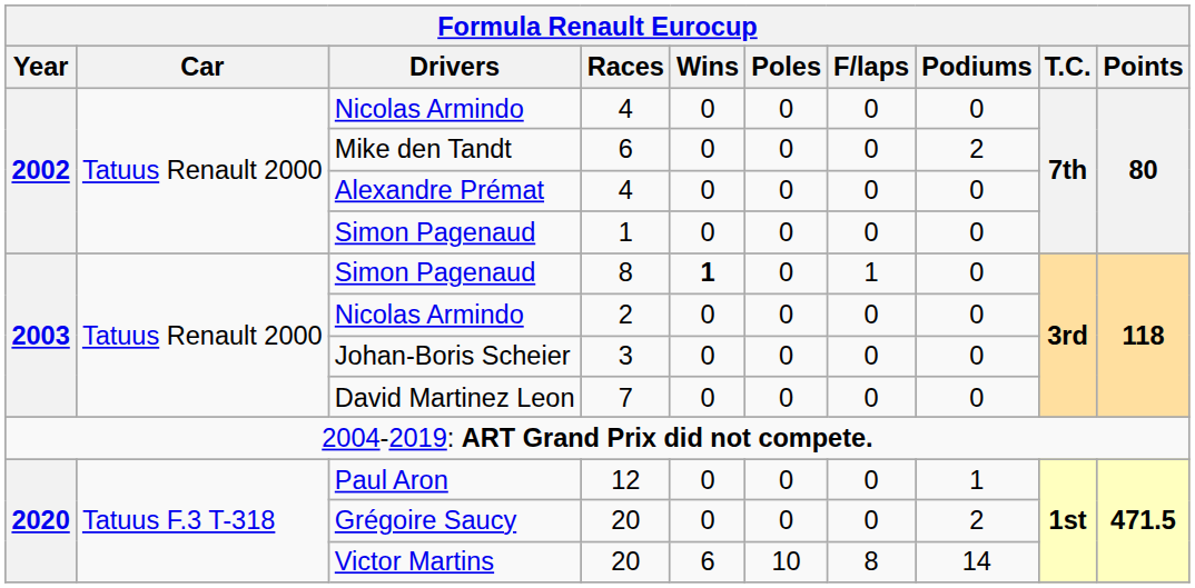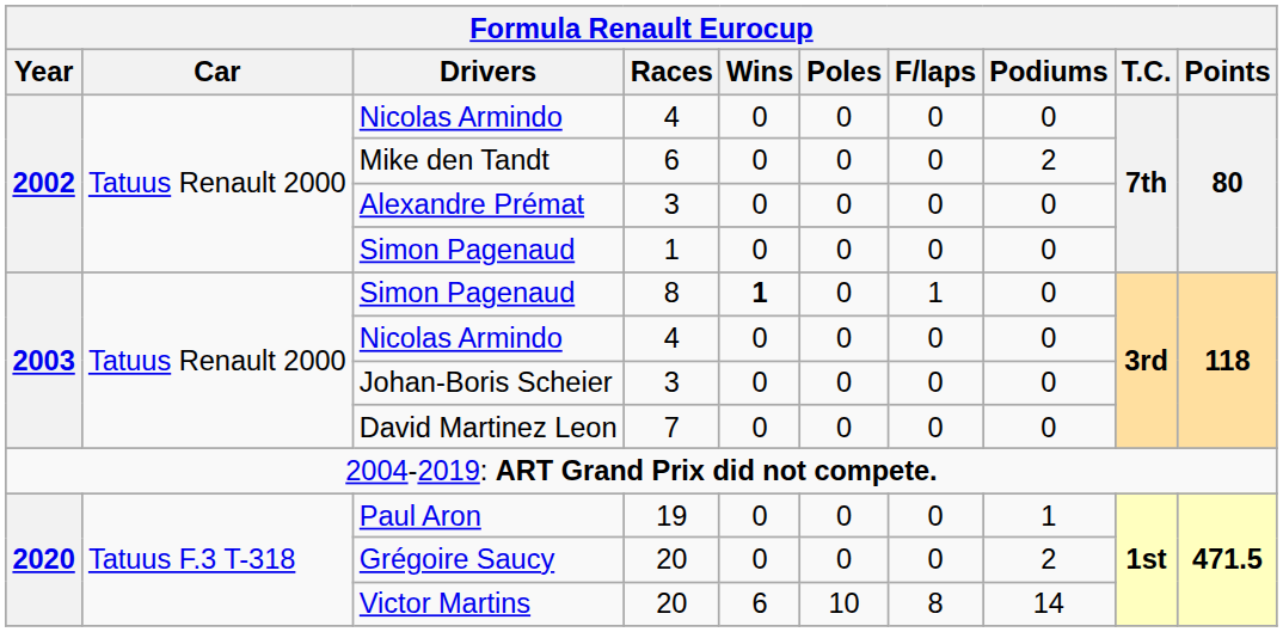 <table class="wikitable" style="font-size:85%; text-align:center">
 <tr>
 <th colspan=11><a href='#'>Formula Renault Eurocup</a></th>
 </tr>
 <tr>
 <th>Year</th>
 <th>Car</th>
 <th>Drivers</th>
 <th>Races</th>
 <th>Wins</th>
 <th>Poles</th>
 <th>F/laps</th>
 <th>Podiums</th>
 <th>T.C.</th>
 <th>Points</th>
 </tr>
 <tr>
 <th rowspan=4><a href='#'>2002</a></th>
 <td rowspan=4 align=left><a href='#'>Tatuus</a> Renault 2000</td>
 <td align=left> <a href='#'>Nicolas Armindo</a></td>
 <td>4</td>
 <td>0</td>
 <td>0</td>
 <td>0</td>
 <td>0</td>
 <th rowspan=4>7th</th>
 <th rowspan=4>80</th>
 </tr>
 <tr>
 <td align=left> Mike den Tandt</td>
 <td>6</td>
 <td>0</td>
 <td>0</td>
 <td>0</td>
 <td>2</td>
 </tr>
 <tr>
 <td align=left> <a href='#'>Alexandre Prémat</a></td>
-<td>4</td>
+<td>3</td>
 <td>0</td>
 <td>0</td>
 <td>0</td>
 <td>0</td>
 </tr>
 <tr>
 <td align=left> <a href='#'>Simon Pagenaud</a></td>
 <td>1</td>
 <td>0</td>
 <td>0</td>
 <td>0</td>
 <td>0</td>
 </tr>
 <tr>
 <th rowspan=4><a href='#'>2003</a></th>
 <td rowspan=4 align=left><a href='#'>Tatuus</a> Renault 2000</td>
 <td align=left> <a href='#'>Simon Pagenaud</a></td>
 <td>8</td>
 <td><strong>1</strong></td>
 <td>0</td>
 <td>1</td>
 <td>0</td>
 <td rowspan=4 style="background:#FFDF9F;"><strong>3rd</strong></td>
 <td rowspan=4 style="background:#FFDF9F;"><strong>118</strong></td>
 </tr>
 <tr>
 <td align=left> <a href='#'>Nicolas Armindo</a></td>
-<td>2</td>
+<td>4</td>
 <td>0</td>
 <td>0</td>
 <td>0</td>
 <td>0</td>
 </tr>
 <tr>
 <td align=left> Johan-Boris Scheier</td>
 <td>3</td>
 <td>0</td>
 <td>0</td>
 <td>0</td>
 <td>0</td>
 </tr>
 <tr>
 <td align=left> David Martinez Leon</td>
 <td>7</td>
 <td>0</td>
 <td>0</td>
 <td>0</td>
 <td>0</td>
 </tr>
 <tr>
 <td colspan=11><a href='#'>2004</a>-<a href='#'>2019</a>: <strong>ART Grand Prix did not compete.</strong></td>
 </tr>
 <tr>
 <th rowspan=3><a href='#'>2020</a></th>
 <td rowspan=3 align=left><a href='#'>Tatuus F.3 T-318</a></td>
 <td align=left> <a href='#'>Paul Aron</a></td>
-<td>12</td>
+<td>19</td>
 <td>0</td>
 <td>0</td>
 <td>0</td>
 <td>1</td>
 <td rowspan=3 style="background:#FFFFBF;"><strong>1st</strong></td>
 <td rowspan=3 style="background:#FFFFBF;"><strong>471.5</strong></td>
 </tr>
 <tr>
 <td align=left> <a href='#'>Grégoire Saucy</a></td>
 <td>20</td>
 <td>0</td>
 <td>0</td>
 <td>0</td>
 <td>2</td>
 </tr>
 <tr>
 <td align=left> <a href='#'>Victor Martins</a></td>
 <td>20</td>
 <td>6</td>
 <td>10</td>
 <td>8</td>
 <td>14</td>
 </tr>
 </table>
